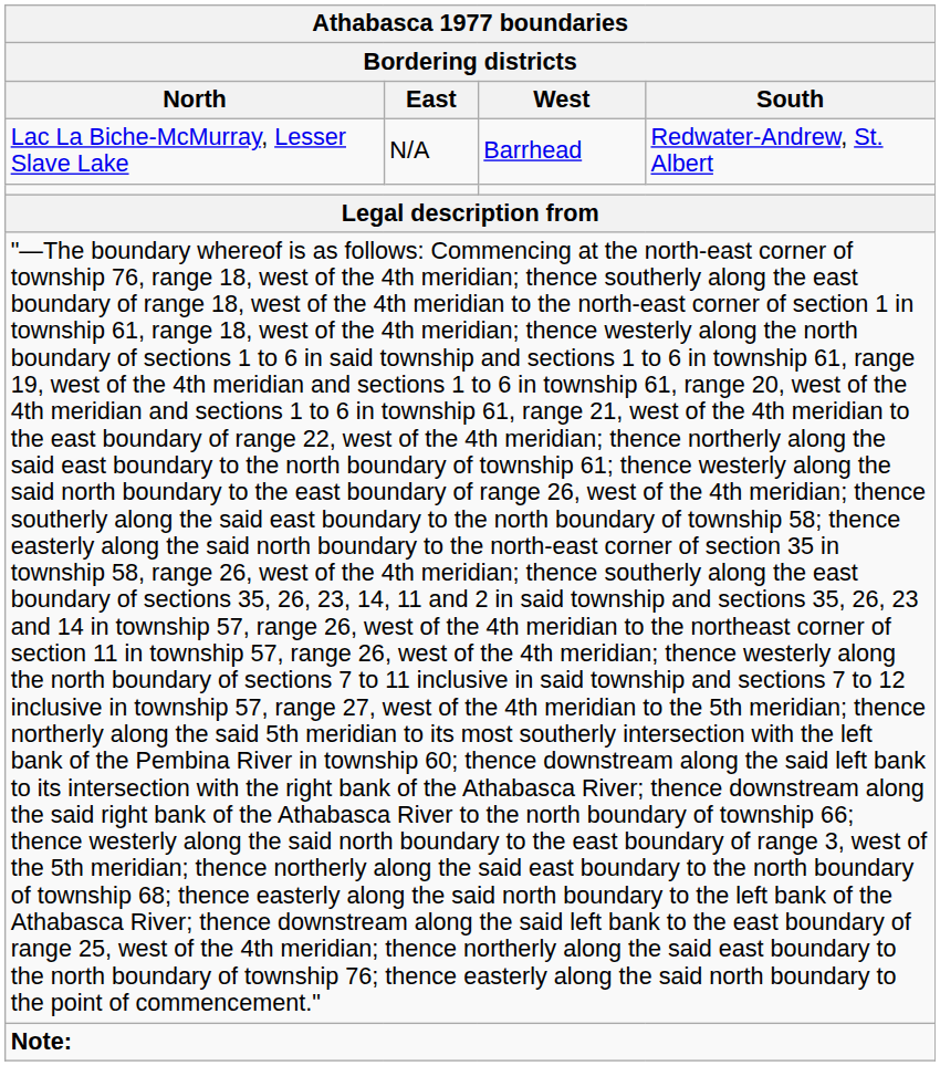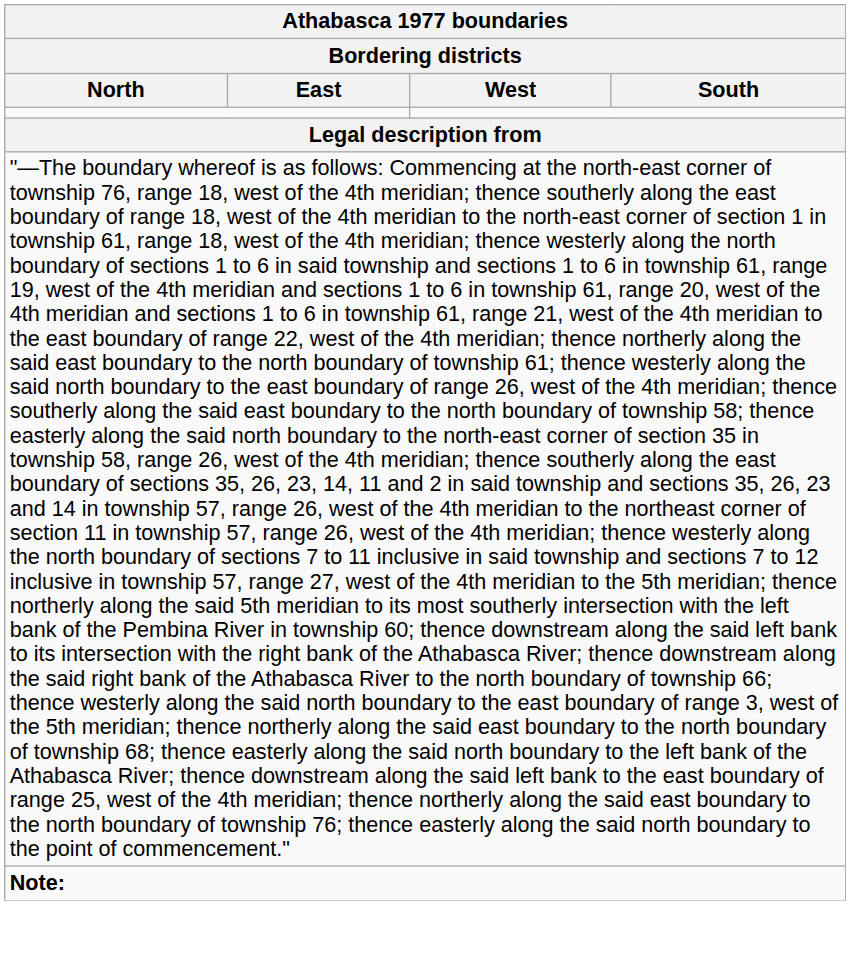 <table class="wikitable collapsible collapsed" style="width:100%;">
 <tr>
 <th colspan=4>Athabasca 1977 boundaries</th>
 </tr>
 <tr>
 <th colspan=4>Bordering districts</th>
 </tr>
 <tr>
 <th>North</th>
 <th>East</th>
 <th>West</th>
 <th>South</th>
-</tr>
-<tr>
-<td><a href='#'>Lac La Biche-McMurray</a>, <a href='#'>Lesser Slave Lake</a></td>
-<td>N/A</td>
-<td><a href='#'>Barrhead</a></td>
-<td><a href='#'>Redwater-Andrew</a>, <a href='#'>St. Albert</a></td>
 </tr>
 <tr>
 <td colspan=2 align=center></td>
 <td colspan=2 align=center></td>
 </tr>
 <tr>
 <th colspan=4>Legal description from </th>
 </tr>
 <tr>
 <td colspan=4>"—The boundary whereof is as follows: Commencing at the north-east corner of township 76, range 18, west of the 4th meridian; thence southerly along the east boundary of range 18, west of the 4th meridian to the north-east corner of section 1 in township 61, range 18, west of the 4th meridian; thence westerly along the north boundary of sections 1 to 6 in said township and sections 1 to 6 in township 61, range 19, west of the 4th meridian and sections 1 to 6 in township 61, range 20, west of the 4th meridian and sections 1 to 6 in township 61, range 21, west of the 4th meridian to the east boundary of range 22, west of the 4th meridian; thence northerly along the said east boundary to the north boundary of township 61; thence westerly along the said north boundary to the east boundary of range 26, west of the 4th meridian; thence southerly along the said east boundary to the north boundary of township 58; thence easterly along the said north boundary to the north-east corner of section 35 in township 58, range 26, west of the 4th meridian; thence southerly along the east boundary of sections 35, 26, 23, 14, 11 and 2 in said township and sections 35, 26, 23 and 14 in township 57, range 26, west of the 4th meridian to the northeast corner of section 11 in township 57, range 26, west of the 4th meridian; thence westerly along the north boundary of sections 7 to 11 inclusive in said township and sections 7 to 12 inclusive in township 57, range 27, west of the 4th meridian to the 5th meridian; thence northerly along the said 5th meridian to its most southerly intersection with the left bank of the Pembina River in township 60; thence downstream along the said left bank to its intersection with the right bank of the Athabasca River; thence downstream along the said right bank of the Athabasca River to the north boundary of township 66; thence westerly along the said north boundary to the east boundary of range 3, west of the 5th meridian; thence northerly along the said east boundary to the north boundary of township 68; thence easterly along the said north boundary to the left bank of the Athabasca River; thence downstream along the said left bank to the east boundary of range 25, west of the 4th meridian; thence northerly along the said east boundary to the north boundary of township 76; thence easterly along the said north boundary to the point of commencement."</td>
 </tr>
 <tr>
 <td colspan=4><strong>Note:</strong></td>
 </tr>
 </table>
